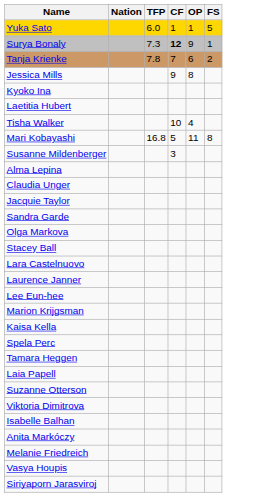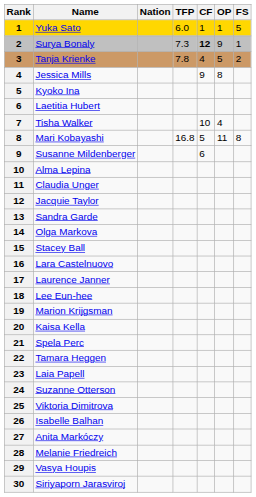 <table class="wikitable sortable">
 <tr>
+<th>Rank</th>
 <th>Name</th>
 <th>Nation</th>
 <th>TFP</th>
 <th>CF</th>
 <th>OP</th>
 <th>FS</th>
 </tr>
 <tr bgcolor=gold>
+<td align=center><strong>1</strong></td>
 <td><a href='#'>Yuka Sato</a></td>
 <td></td>
 <td>6.0</td>
 <td>1</td>
 <td>1</td>
 <td>5</td>
 </tr>
 <tr bgcolor=silver>
+<td align=center><strong>2</strong></td>
 <td><a href='#'>Surya Bonaly</a></td>
 <td></td>
 <td>7.3</td>
 <td><strong>12</strong></td>
 <td>9</td>
 <td>1</td>
 </tr>
 <tr bgcolor=cc9966>
+<td align=center><strong>3</strong></td>
 <td><a href='#'>Tanja Krienke</a></td>
 <td></td>
 <td>7.8</td>
-<td>7</td>
-<td>6</td>
+<td>4</td>
+<td>5</td>
 <td>2</td>
 </tr>
 <tr>
+<th>4</th>
 <td><a href='#'>Jessica Mills</a></td>
 <td></td>
 <td></td>
 <td>9</td>
 <td>8</td>
 <td></td>
 </tr>
 <tr>
+<th>5</th>
 <td><a href='#'>Kyoko Ina</a></td>
 <td></td>
 <td></td>
 <td></td>
 <td></td>
 <td></td>
 </tr>
 <tr>
+<th>6</th>
 <td><a href='#'>Laetitia Hubert</a></td>
 <td></td>
 <td></td>
 <td></td>
 <td></td>
 <td></td>
 </tr>
 <tr>
+<th>7</th>
 <td><a href='#'>Tisha Walker</a></td>
 <td></td>
 <td></td>
 <td>10</td>
 <td>4</td>
 <td></td>
 </tr>
 <tr>
+<th>8</th>
 <td><a href='#'>Mari Kobayashi</a></td>
 <td></td>
 <td>16.8</td>
 <td>5</td>
 <td>11</td>
 <td>8</td>
 </tr>
 <tr>
+<th>9</th>
 <td><a href='#'>Susanne Mildenberger</a></td>
 <td></td>
 <td></td>
-<td>3</td>
+<td>6</td>
 <td></td>
 <td></td>
 </tr>
 <tr>
+<th>10</th>
 <td><a href='#'>Alma Lepina</a></td>
 <td></td>
 <td></td>
 <td></td>
 <td></td>
 <td></td>
 </tr>
 <tr>
+<th>11</th>
 <td><a href='#'>Claudia Unger</a></td>
 <td></td>
 <td></td>
 <td></td>
 <td></td>
 <td></td>
 </tr>
 <tr>
+<th>12</th>
 <td><a href='#'>Jacquie Taylor</a></td>
 <td></td>
 <td></td>
 <td></td>
 <td></td>
 <td></td>
 </tr>
 <tr>
+<th>13</th>
 <td><a href='#'>Sandra Garde</a></td>
 <td></td>
 <td></td>
 <td></td>
 <td></td>
 <td></td>
 </tr>
 <tr>
+<th>14</th>
 <td><a href='#'>Olga Markova</a></td>
 <td></td>
 <td></td>
 <td></td>
 <td></td>
 <td></td>
 </tr>
 <tr>
+<th>15</th>
 <td><a href='#'>Stacey Ball</a></td>
 <td></td>
 <td></td>
 <td></td>
 <td></td>
 <td></td>
 </tr>
 <tr>
+<th>16</th>
 <td><a href='#'>Lara Castelnuovo</a></td>
 <td></td>
 <td></td>
 <td></td>
 <td></td>
 <td></td>
 </tr>
 <tr>
+<th>17</th>
 <td><a href='#'>Laurence Janner</a></td>
 <td></td>
 <td></td>
 <td></td>
 <td></td>
 <td></td>
 </tr>
 <tr>
+<th>18</th>
 <td><a href='#'>Lee Eun-hee</a></td>
 <td></td>
 <td></td>
 <td></td>
 <td></td>
 <td></td>
 </tr>
 <tr>
+<th>19</th>
 <td><a href='#'>Marion Krijgsman</a></td>
 <td></td>
 <td></td>
 <td></td>
 <td></td>
 <td></td>
 </tr>
 <tr>
+<th>20</th>
 <td><a href='#'>Kaisa Kella</a></td>
 <td></td>
 <td></td>
 <td></td>
 <td></td>
 <td></td>
 </tr>
 <tr>
+<th>21</th>
 <td><a href='#'>Spela Perc</a></td>
 <td></td>
 <td></td>
 <td></td>
 <td></td>
 <td></td>
 </tr>
 <tr>
+<th>22</th>
 <td><a href='#'>Tamara Heggen</a></td>
 <td></td>
 <td></td>
 <td></td>
 <td></td>
 <td></td>
 </tr>
 <tr>
+<th>23</th>
 <td><a href='#'>Laia Papell</a></td>
 <td></td>
 <td></td>
 <td></td>
 <td></td>
 <td></td>
 </tr>
 <tr>
+<th>24</th>
 <td><a href='#'>Suzanne Otterson</a></td>
 <td></td>
 <td></td>
 <td></td>
 <td></td>
 <td></td>
 </tr>
 <tr>
+<th>25</th>
 <td><a href='#'>Viktoria Dimitrova</a></td>
 <td></td>
 <td></td>
 <td></td>
 <td></td>
 <td></td>
 </tr>
 <tr>
+<th>26</th>
 <td><a href='#'>Isabelle Balhan</a></td>
 <td></td>
 <td></td>
 <td></td>
 <td></td>
 <td></td>
 </tr>
 <tr>
+<th>27</th>
 <td><a href='#'>Anita Markóczy</a></td>
 <td></td>
 <td></td>
 <td></td>
 <td></td>
 <td></td>
 </tr>
 <tr>
+<th>28</th>
 <td><a href='#'>Melanie Friedreich</a></td>
 <td></td>
 <td></td>
 <td></td>
 <td></td>
 <td></td>
 </tr>
 <tr>
+<th>29</th>
 <td><a href='#'>Vasya Houpis</a></td>
 <td></td>
 <td></td>
 <td></td>
 <td></td>
 <td></td>
 </tr>
 <tr>
+<th>30</th>
 <td><a href='#'>Siriyaporn Jarasviroj</a></td>
 <td></td>
 <td></td>
 <td></td>
 <td></td>
 <td></td>
 </tr>
 </table>
